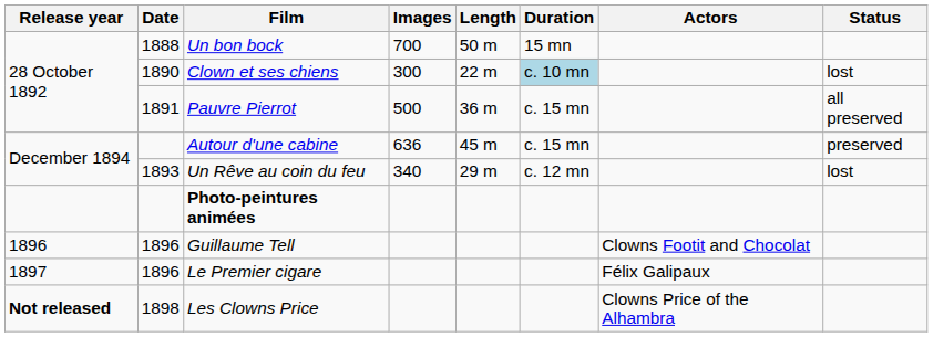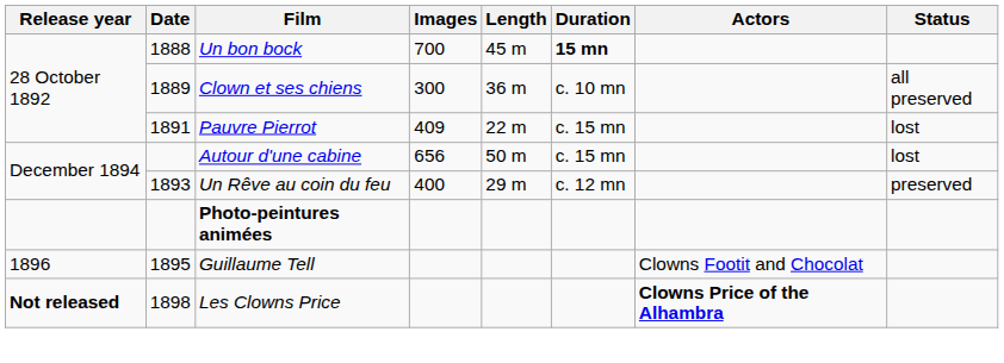 <table class="wikitable">
 <tr>
 <th>Release year</th>
 <th>Date</th>
 <th>Film</th>
 <th>Images</th>
 <th>Length</th>
 <th>Duration</th>
 <th>Actors</th>
 <th>Status</th>
 </tr>
 <tr>
 <td rowspan=3>28 October 1892</td>
 <td>1888</td>
 <td><em><a href='#'>Un bon bock</a></em></td>
 <td>700</td>
-<td>50 m</td>
-<td>15 mn</td>
+<td>45 m</td>
+<td><strong>15 mn</strong></td>
 <td></td>
 <td></td>
 </tr>
 <tr>
-<td>1890</td>
+<td>1889</td>
 <td><em><a href='#'>Clown et ses chiens</a></em></td>
 <td>300</td>
-<td>22 m</td>
-<td style="background: lightblue;">c. 10 mn</td>
+<td>36 m</td>
+<td>c. 10 mn</td>
 <td></td>
-<td>lost</td>
+<td>all preserved</td>
 </tr>
 <tr>
 <td>1891</td>
 <td><em><a href='#'>Pauvre Pierrot</a></em></td>
-<td>500</td>
-<td>36 m</td>
+<td>409</td>
+<td>22 m</td>
 <td>c. 15 mn</td>
 <td></td>
-<td>all preserved</td>
+<td>lost</td>
 </tr>
 <tr>
 <td rowspan=2>December 1894</td>
 <td></td>
 <td><em><a href='#'>Autour d'une cabine</a></em></td>
-<td>636</td>
-<td>45 m</td>
+<td>656</td>
+<td>50 m</td>
 <td>c. 15 mn</td>
 <td></td>
-<td>preserved</td>
+<td>lost</td>
 </tr>
 <tr>
 <td>1893</td>
 <td><em>Un Rêve au coin du feu</em></td>
-<td>340</td>
+<td>400</td>
 <td>29 m</td>
 <td>c. 12 mn</td>
 <td></td>
-<td>lost</td>
+<td>preserved</td>
 </tr>
 <tr>
 <td></td>
 <td></td>
 <td><strong>Photo-peintures animées</strong></td>
 <td></td>
 <td></td>
 <td></td>
 <td></td>
 </tr>
 <tr>
 <td>1896</td>
-<td>1896</td>
+<td>1895</td>
 <td><em>Guillaume Tell</em></td>
 <td></td>
 <td></td>
 <td></td>
 <td>Clowns <a href='#'>Footit</a> and <a href='#'>Chocolat</a></td>
-<td></td>
-</tr>
-<tr>
-<td>1897</td>
-<td>1896</td>
-<td><em>Le Premier cigare</em></td>
-<td></td>
-<td></td>
-<td></td>
-<td>Félix Galipaux</td>
 <td></td>
 </tr>
 <tr>
 <td><strong>Not released</strong></td>
 <td>1898</td>
 <td><em>Les Clowns Price</em></td>
 <td></td>
 <td></td>
 <td></td>
-<td>Clowns Price of the <a href='#'>Alhambra</a></td>
+<td><strong>Clowns Price of the <a href='#'>Alhambra</a></strong></td>
 <td></td>
 </tr>
 </table>
